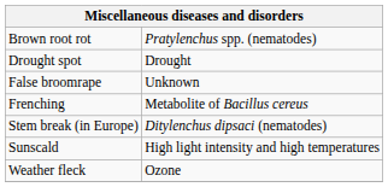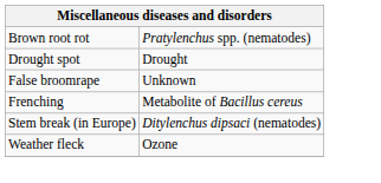 <table class="wikitable" style="clear">
 <tr>
 <th colspan=2><strong>Miscellaneous diseases and disorders</strong><br></th>
 </tr>
 <tr>
 <td>Brown root rot</td>
 <td><em>Pratylenchus</em> spp. (nematodes)</td>
 </tr>
 <tr>
 <td>Drought spot</td>
 <td>Drought</td>
 </tr>
 <tr>
 <td>False broomrape</td>
 <td>Unknown</td>
 </tr>
 <tr>
 <td>Frenching</td>
 <td>Metabolite of <em>Bacillus cereus</em></td>
 </tr>
 <tr>
 <td>Stem break (in Europe)</td>
 <td><em>Ditylenchus dipsaci</em> (nematodes)</td>
 </tr>
 <tr>
-<td>Sunscald</td>
-<td>High light intensity and high temperatures</td>
-</tr>
-<tr>
 <td>Weather fleck</td>
 <td>Ozone</td>
 </tr>
 <tr>
 </tr>
 </table>
